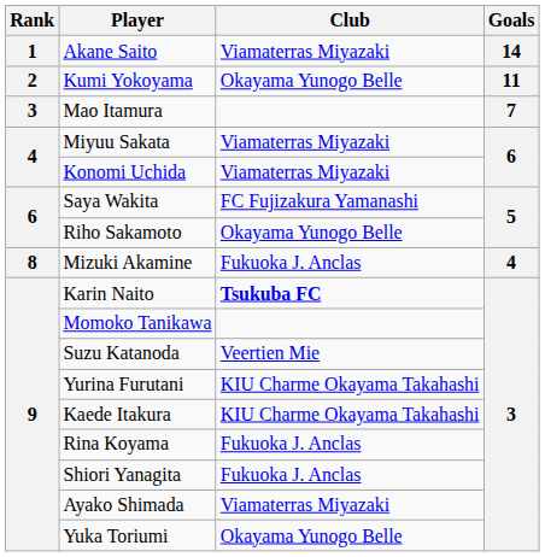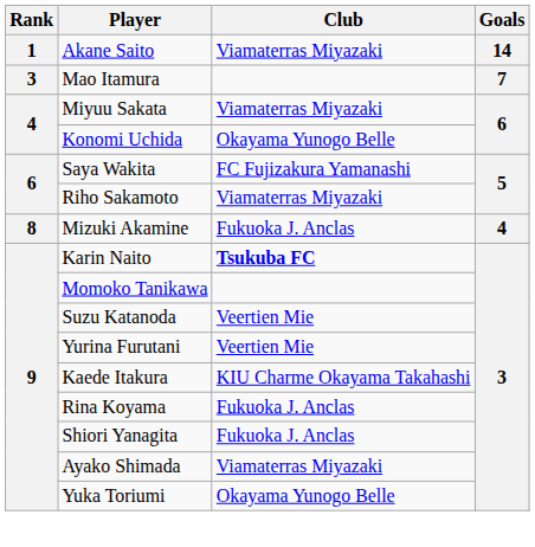 <table class="wikitable">
 <tr>
 <th>Rank</th>
 <th>Player</th>
 <th>Club</th>
 <th>Goals</th>
 </tr>
 <tr>
 <th rowspan=1>1</th>
 <td align="left"> <a href='#'>Akane Saito</a></td>
 <td align="left"><a href='#'>Viamaterras Miyazaki</a></td>
 <th rowspan=1>14</th>
-</tr>
-<tr>
-<th rowspan=1>2</th>
-<td align="left"> <a href='#'>Kumi Yokoyama</a></td>
-<td align="left"><a href='#'>Okayama Yunogo Belle</a></td>
-<th rowspan=1>11</th>
 </tr>
 <tr>
 <th rowspan=1>3</th>
 <td align="left"> Mao Itamura</td>
 <td align="left"></td>
 <th rowspan=1>7</th>
 </tr>
 <tr>
 <th rowspan=2>4</th>
 <td align="left"> Miyuu Sakata</td>
 <td align="left"><a href='#'>Viamaterras Miyazaki</a></td>
 <th rowspan=2>6</th>
 </tr>
 <tr>
 <td align="left"> <a href='#'>Konomi Uchida</a></td>
-<td align="left"><a href='#'>Viamaterras Miyazaki</a></td>
+<td align="left"><a href='#'>Okayama Yunogo Belle</a></td>
 </tr>
 <tr>
 <th rowspan=2>6</th>
 <td align="left"> Saya Wakita</td>
 <td align="left"><a href='#'>FC Fujizakura Yamanashi</a></td>
 <th rowspan=2>5</th>
 </tr>
 <tr>
 <td align="left"> Riho Sakamoto</td>
-<td align="left"><a href='#'>Okayama Yunogo Belle</a></td>
+<td align="left"><a href='#'>Viamaterras Miyazaki</a></td>
 </tr>
 <tr>
 <th rowspan=1>8</th>
 <td align="left"> Mizuki Akamine</td>
 <td align="left"><a href='#'>Fukuoka J. Anclas</a></td>
 <th rowspan=1>4</th>
 </tr>
 <tr>
 <th rowspan=9>9</th>
 <td align="left"> Karin Naito</td>
 <td align="left"><strong><a href='#'>Tsukuba FC</a></strong></td>
 <th rowspan=9>3</th>
 </tr>
 <tr>
 <td align="left"> <a href='#'>Momoko Tanikawa</a></td>
 <td align="left"></td>
 </tr>
 <tr>
 <td align="left"> Suzu Katanoda</td>
 <td align="left"><a href='#'>Veertien Mie</a></td>
 </tr>
 <tr>
 <td align="left"> Yurina Furutani</td>
-<td align="left"><a href='#'>KIU Charme Okayama Takahashi</a></td>
+<td align="left"><a href='#'>Veertien Mie</a></td>
 </tr>
 <tr>
 <td align="left"> Kaede Itakura</td>
 <td align="left"><a href='#'>KIU Charme Okayama Takahashi</a></td>
 </tr>
 <tr>
 <td align="left"> Rina Koyama</td>
 <td align="left"><a href='#'>Fukuoka J. Anclas</a></td>
 </tr>
 <tr>
 <td align="left"> Shiori Yanagita</td>
 <td align="left"><a href='#'>Fukuoka J. Anclas</a></td>
 </tr>
 <tr>
 <td align="left"> Ayako Shimada</td>
 <td align="left"><a href='#'>Viamaterras Miyazaki</a></td>
 </tr>
 <tr>
 <td align="left"> Yuka Toriumi</td>
 <td align="left"><a href='#'>Okayama Yunogo Belle</a></td>
 </tr>
 </table>
